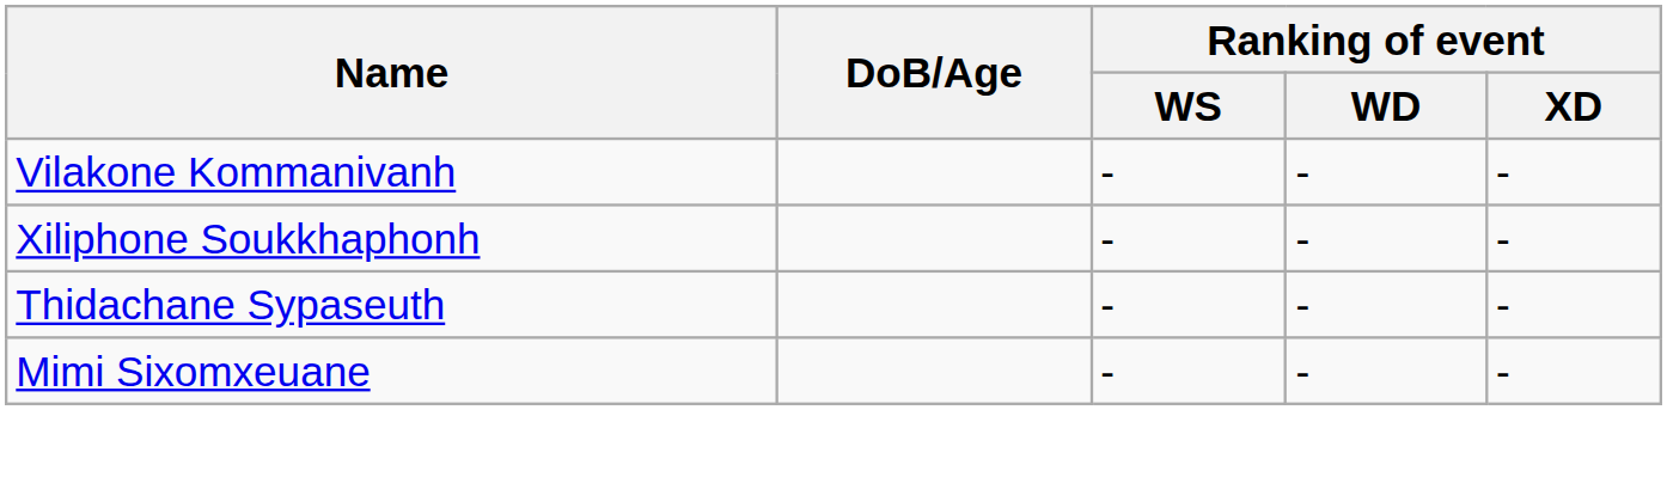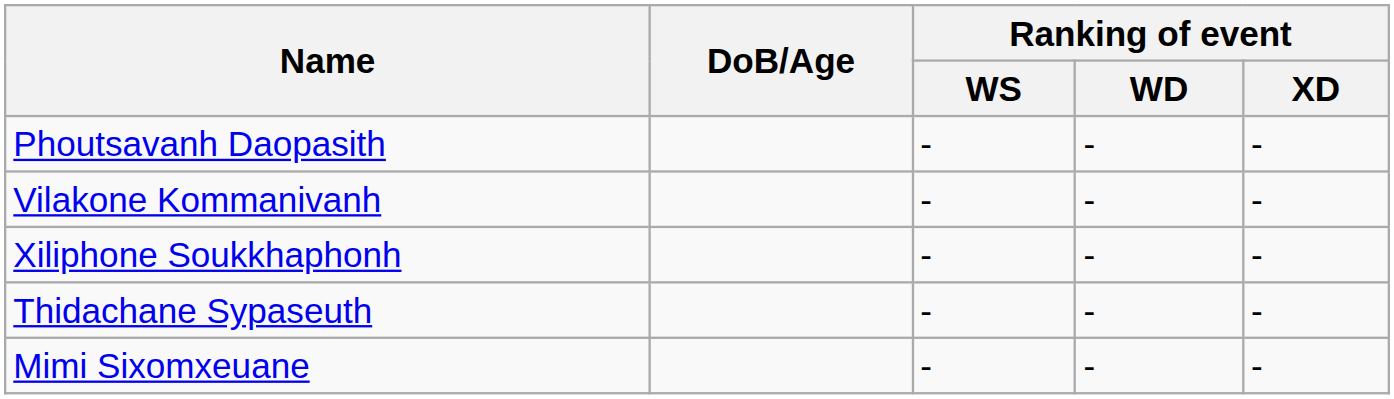 <table class="wikitable" style="width:600px; font-size:95%;">
 <tr>
 <th rowspan="2" align="left">Name</th>
 <th rowspan="2" align="left">DoB/Age</th>
 <th colspan="3" align="center">Ranking of event</th>
 </tr>
 <tr>
 <th align="center">WS</th>
 <th>WD</th>
 <th align="center">XD</th>
+</tr>
+<tr>
+<td><a href='#'>Phoutsavanh Daopasith</a></td>
+<td></td>
+<td>-</td>
+<td>-</td>
+<td>-</td>
 </tr>
 <tr>
 <td><a href='#'>Vilakone Kommanivanh</a></td>
 <td></td>
 <td>-</td>
 <td>-</td>
 <td>-</td>
 </tr>
 <tr>
 <td><a href='#'>Xiliphone Soukkhaphonh</a></td>
 <td></td>
 <td>-</td>
 <td>-</td>
 <td>-</td>
 </tr>
 <tr>
 <td><a href='#'>Thidachane Sypaseuth</a></td>
 <td></td>
 <td>-</td>
 <td>-</td>
 <td>-</td>
 </tr>
 <tr>
 <td><a href='#'>Mimi Sixomxeuane</a></td>
 <td></td>
 <td>-</td>
 <td>-</td>
 <td>-</td>
 </tr>
 </table>
